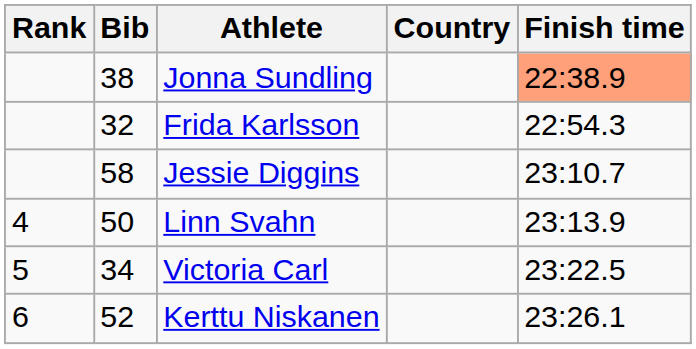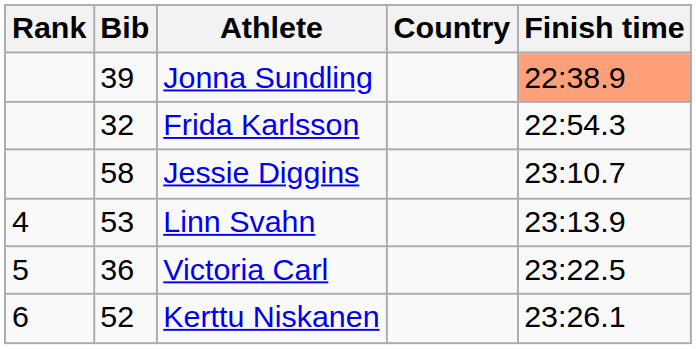 <table class="wikitable sortable">
 <tr>
 <th>Rank</th>
 <th>Bib</th>
 <th>Athlete</th>
 <th>Country</th>
 <th>Finish time</th>
 </tr>
 <tr>
 <td></td>
-<td>38</td>
+<td>39</td>
 <td align="left"><a href='#'>Jonna Sundling</a></td>
 <td align="left"></td>
 <td style="background: lightsalmon;">22:38.9</td>
 </tr>
 <tr>
 <td></td>
 <td>32</td>
 <td align="left"><a href='#'>Frida Karlsson</a></td>
 <td align="left"></td>
 <td>22:54.3</td>
 </tr>
 <tr>
 <td></td>
 <td>58 </td>
 <td align="left"><a href='#'>Jessie Diggins</a></td>
 <td align="left"></td>
 <td>23:10.7</td>
 </tr>
 <tr>
 <td>4</td>
-<td>50</td>
+<td>53</td>
 <td align="left"><a href='#'>Linn Svahn</a></td>
 <td align="left"></td>
 <td>23:13.9</td>
 </tr>
 <tr>
 <td>5</td>
-<td>34</td>
+<td>36</td>
 <td align="left"><a href='#'>Victoria Carl</a></td>
 <td align="left"></td>
 <td>23:22.5</td>
 </tr>
 <tr>
 <td>6</td>
 <td>52</td>
 <td align="left"><a href='#'>Kerttu Niskanen</a></td>
 <td align="left"></td>
 <td>23:26.1</td>
 </tr>
 </table>
